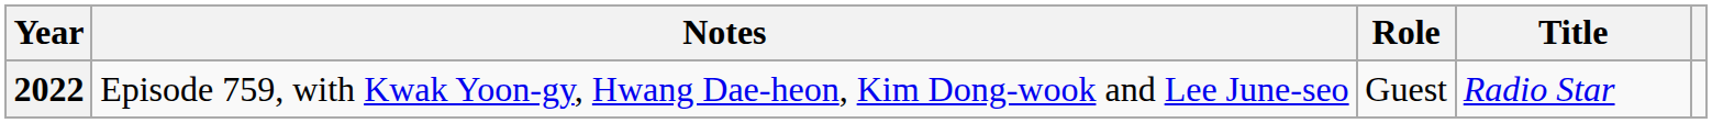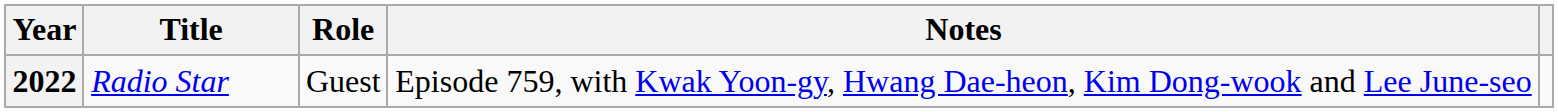 <table class="wikitable sortable plainrowheaders">
 <tr>
 <th scope="col">Year</th>
+<th scope="col" width="100">Title</th>
+<th scope="col">Role</th>
 <th scope="col">Notes</th>
-<th scope="col">Role</th>
-<th scope="col" width="100">Title</th>
 <th scope="col" class="unsortable"></th>
 </tr>
 <tr>
 <th scope="row">2022</th>
+<td><em><a href='#'>Radio Star</a></em></td>
+<td>Guest</td>
 <td>Episode 759, with <a href='#'>Kwak Yoon-gy</a>, <a href='#'>Hwang Dae-heon</a>, <a href='#'>Kim Dong-wook</a> and <a href='#'>Lee June-seo</a></td>
-<td>Guest</td>
-<td><em><a href='#'>Radio Star</a></em></td>
 <td></td>
 </tr>
 </table>
